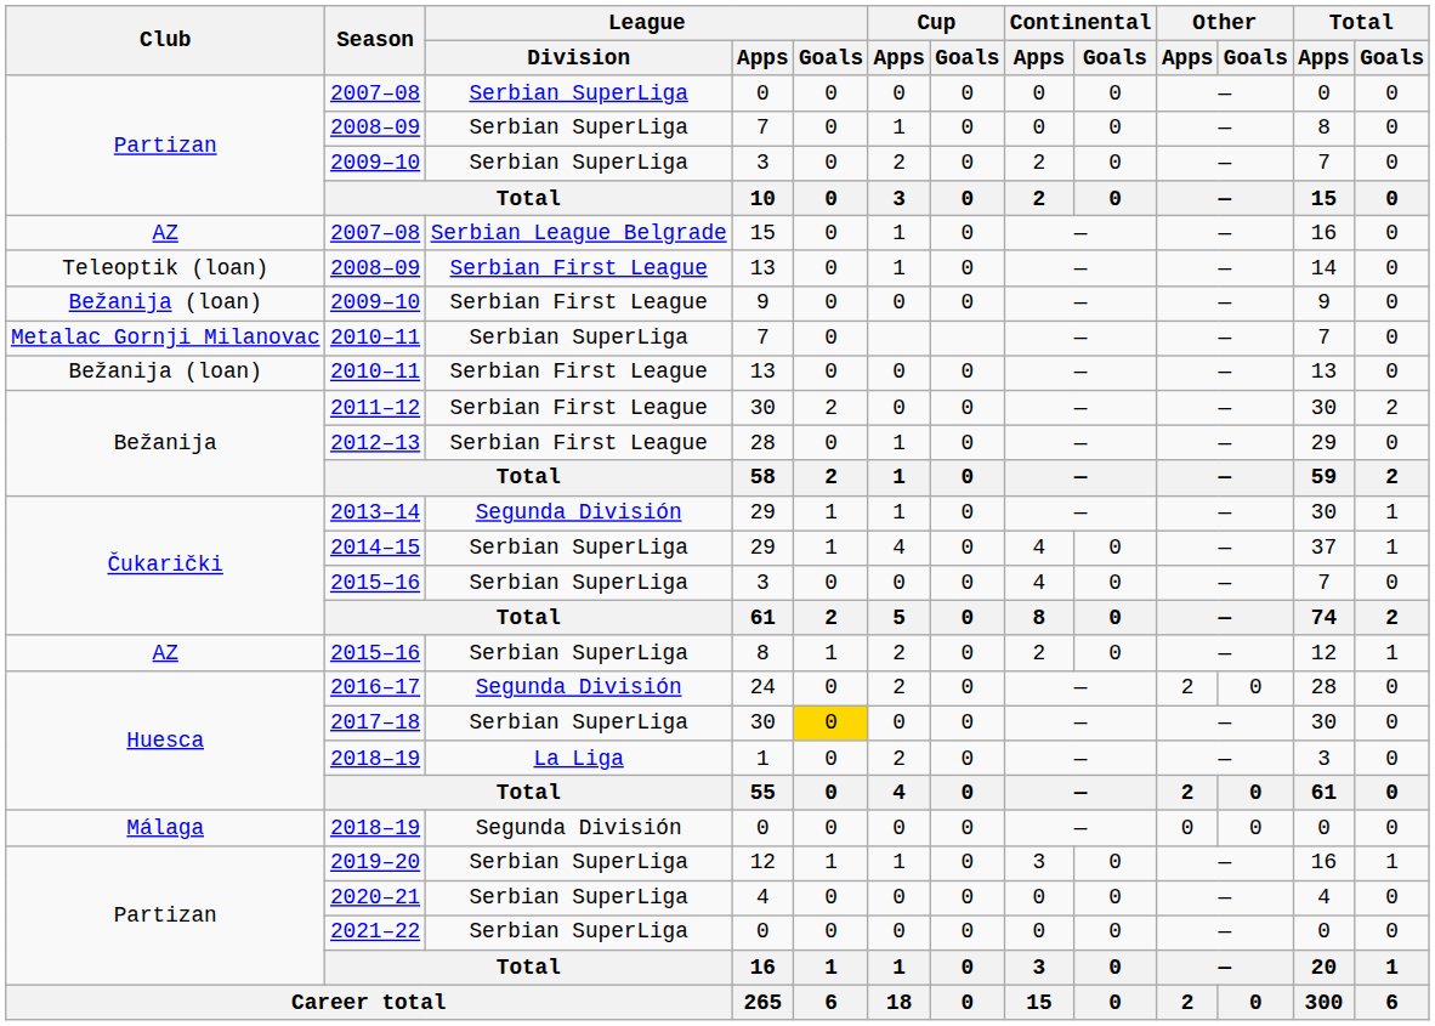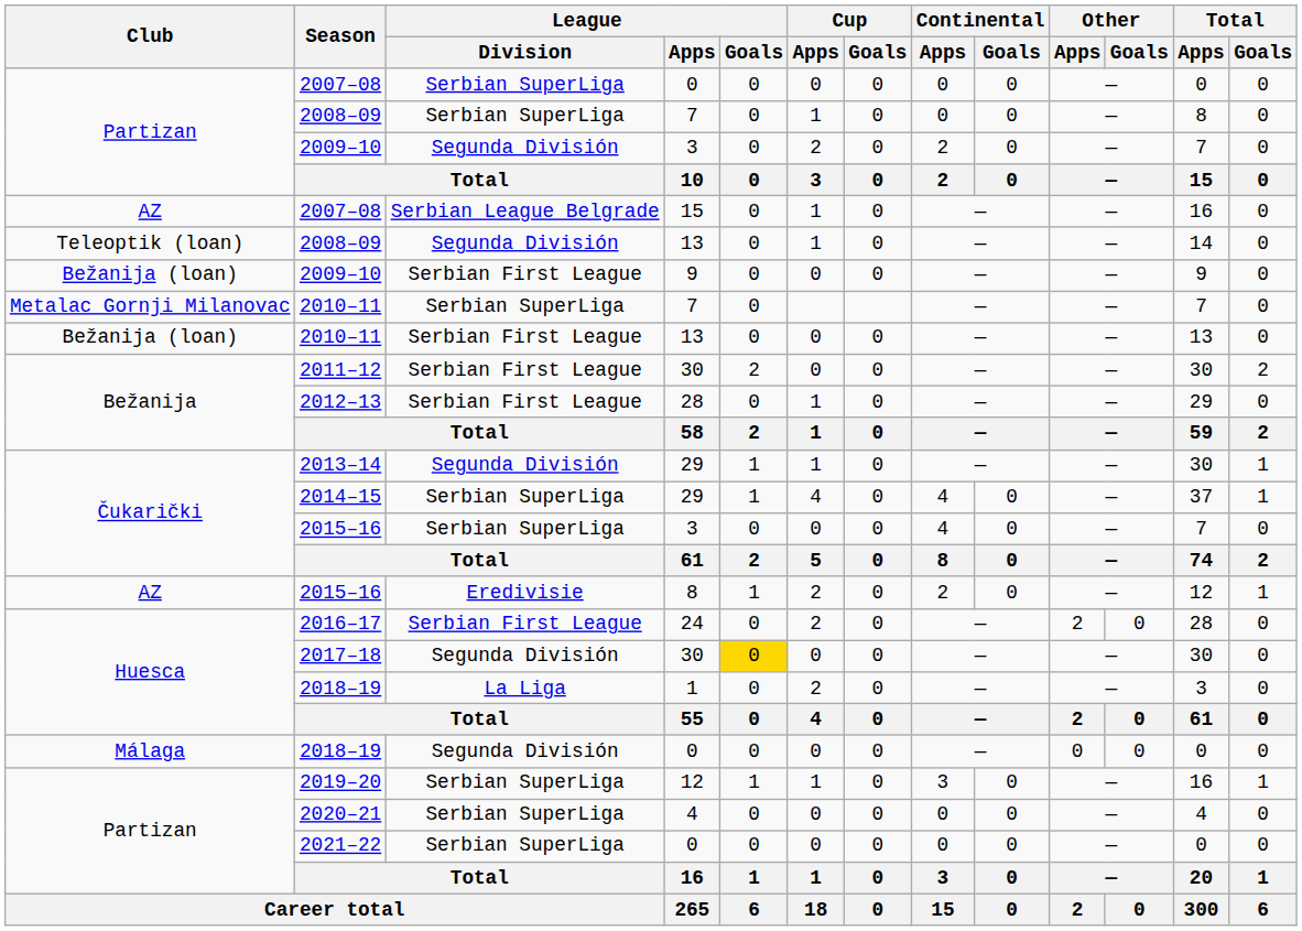 <table class="wikitable" style="text-align:center">
 <tr>
 <th rowspan="2">Club</th>
 <th rowspan="2">Season</th>
 <th colspan="3">League</th>
 <th colspan="2">Cup</th>
 <th colspan="2">Continental</th>
 <th colspan="2">Other</th>
 <th colspan="2">Total</th>
 </tr>
 <tr>
 <th>Division</th>
 <th>Apps</th>
 <th>Goals</th>
 <th>Apps</th>
 <th>Goals</th>
 <th>Apps</th>
 <th>Goals</th>
 <th>Apps</th>
 <th>Goals</th>
 <th>Apps</th>
 <th>Goals</th>
 </tr>
 <tr>
 <td rowspan="4"><a href='#'>Partizan</a></td>
 <td><a href='#'>2007–08</a></td>
 <td><a href='#'>Serbian SuperLiga</a></td>
 <td>0</td>
 <td>0</td>
 <td>0</td>
 <td>0</td>
 <td>0</td>
 <td>0</td>
 <td colspan="2">—</td>
 <td>0</td>
 <td>0</td>
 </tr>
 <tr>
 <td><a href='#'>2008–09</a></td>
 <td>Serbian SuperLiga</td>
 <td>7</td>
 <td>0</td>
 <td>1</td>
 <td>0</td>
 <td>0</td>
 <td>0</td>
 <td colspan="2">—</td>
 <td>8</td>
 <td>0</td>
 </tr>
 <tr>
 <td><a href='#'>2009–10</a></td>
-<td>Serbian SuperLiga</td>
+<td><a href='#'>Segunda División</a></td>
 <td>3</td>
 <td>0</td>
 <td>2</td>
 <td>0</td>
 <td>2</td>
 <td>0</td>
 <td colspan="2">—</td>
 <td>7</td>
 <td>0</td>
 </tr>
 <tr>
 <th colspan="2">Total</th>
 <th>10</th>
 <th>0</th>
 <th>3</th>
 <th>0</th>
 <th>2</th>
 <th>0</th>
 <th colspan="2">—</th>
 <th>15</th>
 <th>0</th>
 </tr>
 <tr>
 <td><a href='#'>AZ</a></td>
 <td><a href='#'>2007–08</a></td>
 <td><a href='#'>Serbian League Belgrade</a></td>
 <td>15</td>
 <td>0</td>
 <td>1</td>
 <td>0</td>
 <td colspan="2">—</td>
 <td colspan="2">—</td>
 <td>16</td>
 <td>0</td>
 </tr>
 <tr>
 <td>Teleoptik (loan)</td>
 <td><a href='#'>2008–09</a></td>
-<td><a href='#'>Serbian First League</a></td>
+<td><a href='#'>Segunda División</a></td>
 <td>13</td>
 <td>0</td>
 <td>1</td>
 <td>0</td>
 <td colspan="2">—</td>
 <td colspan="2">—</td>
 <td>14</td>
 <td>0</td>
 </tr>
 <tr>
 <td><a href='#'>Bežanija</a> (loan)</td>
 <td><a href='#'>2009–10</a></td>
 <td>Serbian First League</td>
 <td>9</td>
 <td>0</td>
 <td>0</td>
 <td>0</td>
 <td colspan="2">—</td>
 <td colspan="2">—</td>
 <td>9</td>
 <td>0</td>
 </tr>
 <tr>
 <td><a href='#'>Metalac Gornji Milanovac</a></td>
 <td><a href='#'>2010–11</a></td>
 <td>Serbian SuperLiga</td>
 <td>7</td>
 <td>0</td>
 <td></td>
 <td></td>
 <td colspan="2">—</td>
 <td colspan="2">—</td>
 <td>7</td>
 <td>0</td>
 </tr>
 <tr>
 <td>Bežanija (loan)</td>
 <td><a href='#'>2010–11</a></td>
 <td>Serbian First League</td>
 <td>13</td>
 <td>0</td>
 <td>0</td>
 <td>0</td>
 <td colspan="2">—</td>
 <td colspan="2">—</td>
 <td>13</td>
 <td>0</td>
 </tr>
 <tr>
 <td rowspan="3">Bežanija</td>
 <td><a href='#'>2011–12</a></td>
 <td>Serbian First League</td>
 <td>30</td>
 <td>2</td>
 <td>0</td>
 <td>0</td>
 <td colspan="2">—</td>
 <td colspan="2">—</td>
 <td>30</td>
 <td>2</td>
 </tr>
 <tr>
 <td><a href='#'>2012–13</a></td>
 <td>Serbian First League</td>
 <td>28</td>
 <td>0</td>
 <td>1</td>
 <td>0</td>
 <td colspan="2">—</td>
 <td colspan="2">—</td>
 <td>29</td>
 <td>0</td>
 </tr>
 <tr>
 <th colspan="2">Total</th>
 <th>58</th>
 <th>2</th>
 <th>1</th>
 <th>0</th>
 <th colspan="2">—</th>
 <th colspan="2">—</th>
 <th>59</th>
 <th>2</th>
 </tr>
 <tr>
 <td rowspan="4"><a href='#'>Čukarički</a></td>
 <td><a href='#'>2013–14</a></td>
 <td><a href='#'>Segunda División</a></td>
 <td>29</td>
 <td>1</td>
 <td>1</td>
 <td>0</td>
 <td colspan="2">—</td>
 <td colspan="2">—</td>
 <td>30</td>
 <td>1</td>
 </tr>
 <tr>
 <td><a href='#'>2014–15</a></td>
 <td>Serbian SuperLiga</td>
 <td>29</td>
 <td>1</td>
 <td>4</td>
 <td>0</td>
 <td>4</td>
 <td>0</td>
 <td colspan="2">—</td>
 <td>37</td>
 <td>1</td>
 </tr>
 <tr>
 <td><a href='#'>2015–16</a></td>
 <td>Serbian SuperLiga</td>
 <td>3</td>
 <td>0</td>
 <td>0</td>
 <td>0</td>
 <td>4</td>
 <td>0</td>
 <td colspan="2">—</td>
 <td>7</td>
 <td>0</td>
 </tr>
 <tr>
 <th colspan="2">Total</th>
 <th>61</th>
 <th>2</th>
 <th>5</th>
 <th>0</th>
 <th>8</th>
 <th>0</th>
 <th colspan="2">—</th>
 <th>74</th>
 <th>2</th>
 </tr>
 <tr>
 <td><a href='#'>AZ</a></td>
 <td><a href='#'>2015–16</a></td>
-<td>Serbian SuperLiga</td>
+<td><a href='#'>Eredivisie</a></td>
 <td>8</td>
 <td>1</td>
 <td>2</td>
 <td>0</td>
 <td>2</td>
 <td>0</td>
 <td colspan="2">—</td>
 <td>12</td>
 <td>1</td>
 </tr>
 <tr>
 <td rowspan="4"><a href='#'>Huesca</a></td>
 <td><a href='#'>2016–17</a></td>
-<td><a href='#'>Segunda División</a></td>
+<td><a href='#'>Serbian First League</a></td>
 <td>24</td>
 <td>0</td>
 <td>2</td>
 <td>0</td>
 <td colspan="2">—</td>
 <td>2</td>
 <td>0</td>
 <td>28</td>
 <td>0</td>
 </tr>
 <tr>
 <td><a href='#'>2017–18</a></td>
-<td>Serbian SuperLiga</td>
+<td>Segunda División</td>
 <td>30</td>
 <td style="background: gold;">0</td>
 <td>0</td>
 <td>0</td>
 <td colspan="2">—</td>
 <td colspan="2">—</td>
 <td>30</td>
 <td>0</td>
 </tr>
 <tr>
 <td><a href='#'>2018–19</a></td>
 <td><a href='#'>La Liga</a></td>
 <td>1</td>
 <td>0</td>
 <td>2</td>
 <td>0</td>
 <td colspan="2">—</td>
 <td colspan="2">—</td>
 <td>3</td>
 <td>0</td>
 </tr>
 <tr>
 <th colspan="2">Total</th>
 <th>55</th>
 <th>0</th>
 <th>4</th>
 <th>0</th>
 <th colspan="2">—</th>
 <th>2</th>
 <th>0</th>
 <th>61</th>
 <th>0</th>
 </tr>
 <tr>
 <td><a href='#'>Málaga</a></td>
 <td><a href='#'>2018–19</a></td>
 <td>Segunda División</td>
 <td>0</td>
 <td>0</td>
 <td>0</td>
 <td>0</td>
 <td colspan="2">—</td>
 <td>0</td>
 <td>0</td>
 <td>0</td>
 <td>0</td>
 </tr>
 <tr>
 <td rowspan="4">Partizan</td>
 <td><a href='#'>2019–20</a></td>
 <td>Serbian SuperLiga</td>
 <td>12</td>
 <td>1</td>
 <td>1</td>
 <td>0</td>
 <td>3</td>
 <td>0</td>
 <td colspan="2">—</td>
 <td>16</td>
 <td>1</td>
 </tr>
 <tr>
 <td><a href='#'>2020–21</a></td>
 <td>Serbian SuperLiga</td>
 <td>4</td>
 <td>0</td>
 <td>0</td>
 <td>0</td>
 <td>0</td>
 <td>0</td>
 <td colspan="2">—</td>
 <td>4</td>
 <td>0</td>
 </tr>
 <tr>
 <td><a href='#'>2021–22</a></td>
 <td>Serbian SuperLiga</td>
 <td>0</td>
 <td>0</td>
 <td>0</td>
 <td>0</td>
 <td>0</td>
 <td>0</td>
 <td colspan="2">—</td>
 <td>0</td>
 <td>0</td>
 </tr>
 <tr>
 <th colspan="2">Total</th>
 <th>16</th>
 <th>1</th>
 <th>1</th>
 <th>0</th>
 <th>3</th>
 <th>0</th>
 <th colspan="2">—</th>
 <th>20</th>
 <th>1</th>
 </tr>
 <tr>
 <th colspan="3">Career total</th>
 <th>265</th>
 <th>6</th>
 <th>18</th>
 <th>0</th>
 <th>15</th>
 <th>0</th>
 <th>2</th>
 <th>0</th>
 <th>300</th>
 <th>6</th>
 </tr>
 </table>
